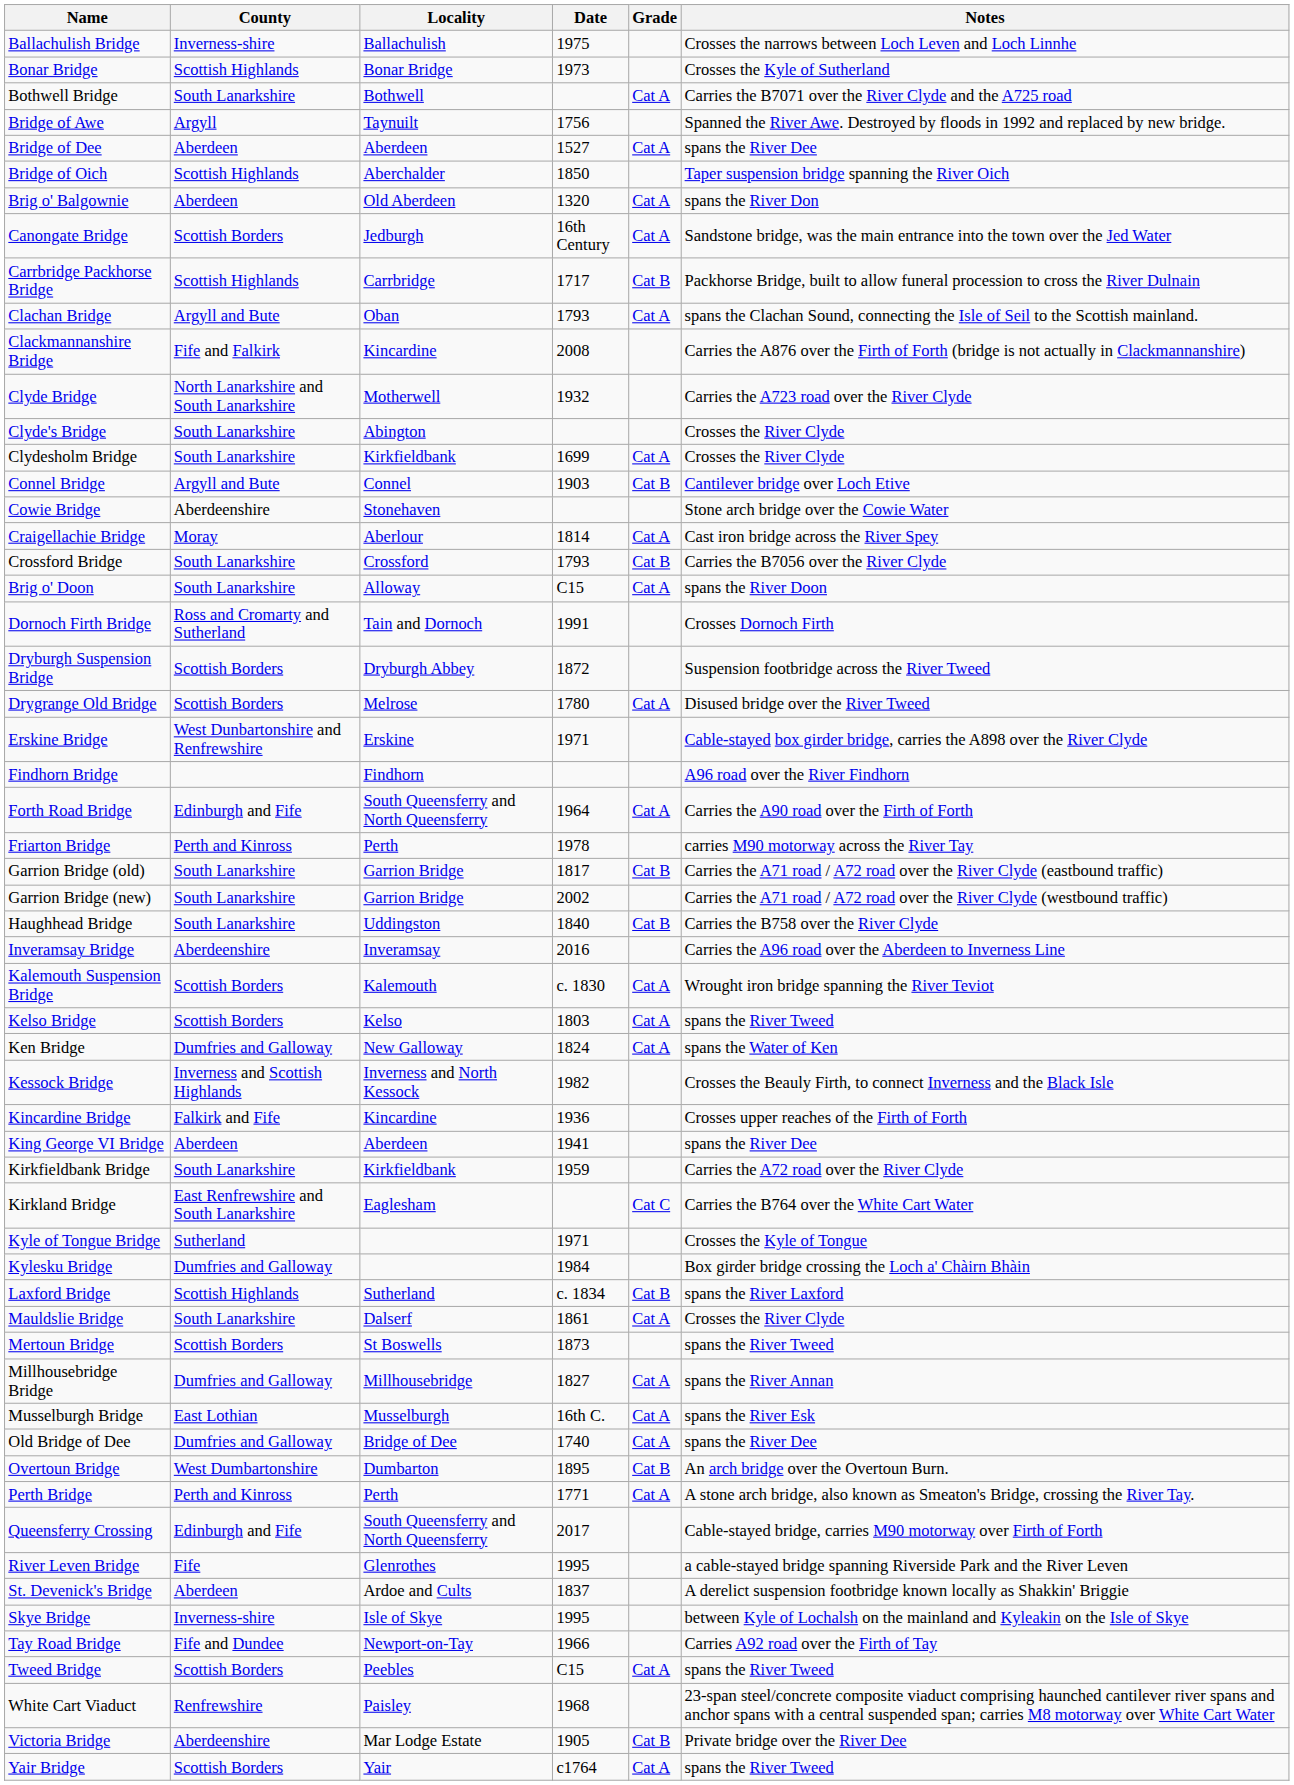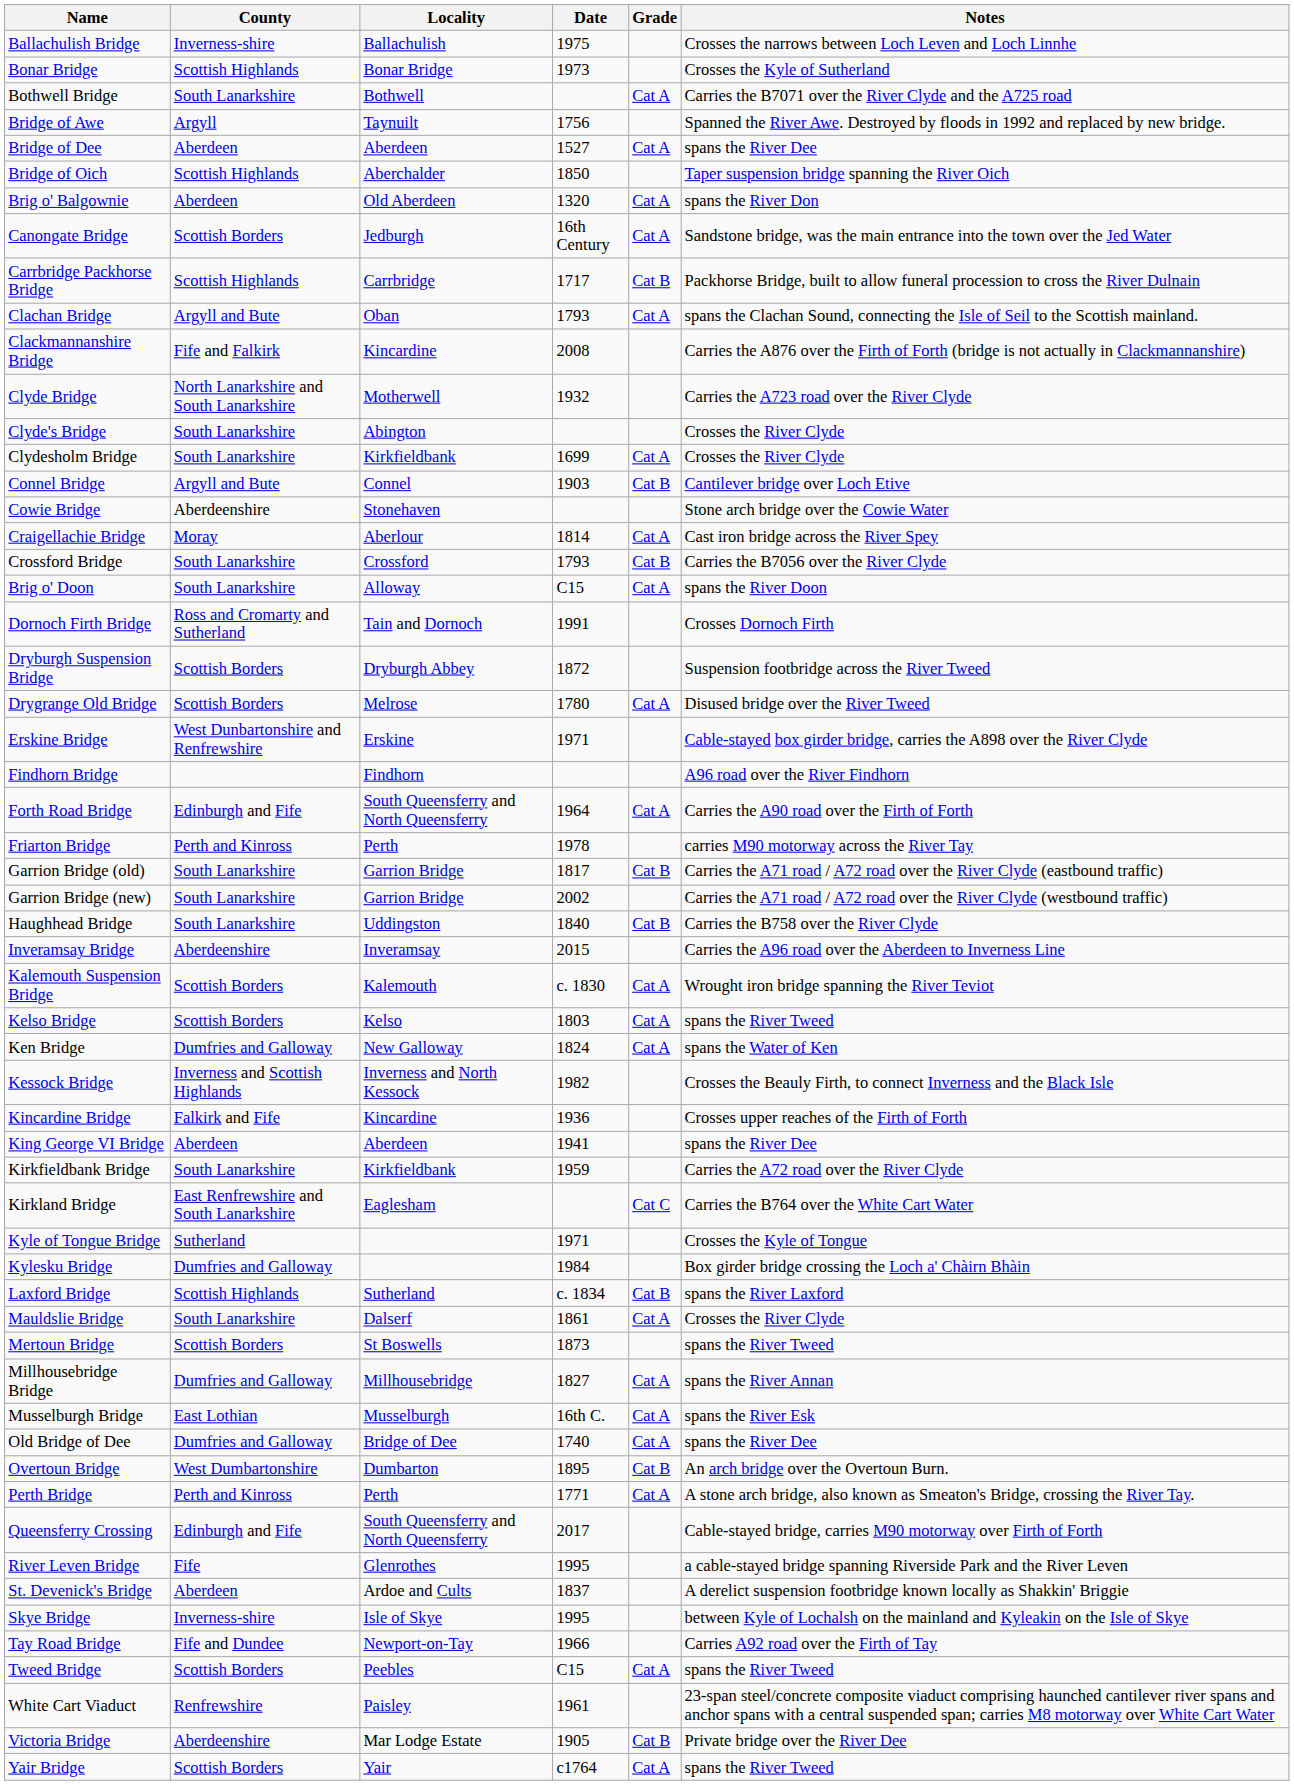 <table class="wikitable sortable">
 <tr>
 <th>Name</th>
 <th>County</th>
 <th>Locality</th>
 <th>Date</th>
 <th>Grade</th>
 <th class="unsortable">Notes</th>
 </tr>
 <tr>
 <td><a href='#'>Ballachulish Bridge</a></td>
 <td><a href='#'>Inverness-shire</a></td>
 <td><a href='#'>Ballachulish</a></td>
 <td>1975</td>
 <td></td>
 <td>Crosses the narrows between <a href='#'>Loch Leven</a> and <a href='#'>Loch Linnhe</a></td>
 </tr>
 <tr>
 <td><a href='#'>Bonar Bridge</a></td>
 <td><a href='#'>Scottish Highlands</a></td>
 <td><a href='#'>Bonar Bridge</a></td>
 <td>1973</td>
 <td></td>
 <td>Crosses the <a href='#'>Kyle of Sutherland</a></td>
 </tr>
 <tr>
 <td>Bothwell Bridge</td>
 <td><a href='#'>South Lanarkshire</a></td>
 <td><a href='#'>Bothwell</a></td>
 <td></td>
 <td><a href='#'>Cat A</a></td>
 <td>Carries the B7071 over the <a href='#'>River Clyde</a> and the <a href='#'>A725 road</a></td>
 </tr>
 <tr>
 <td><a href='#'>Bridge of Awe</a></td>
 <td><a href='#'>Argyll</a></td>
 <td><a href='#'>Taynuilt</a></td>
 <td>1756</td>
 <td></td>
 <td>Spanned the <a href='#'>River Awe</a>. Destroyed by floods in 1992 and replaced by new bridge.</td>
 </tr>
 <tr>
 <td><a href='#'>Bridge of Dee</a></td>
 <td><a href='#'>Aberdeen</a></td>
 <td><a href='#'>Aberdeen</a></td>
 <td>1527</td>
 <td><a href='#'>Cat A</a></td>
 <td>spans the <a href='#'>River Dee</a></td>
 </tr>
 <tr>
 <td><a href='#'>Bridge of Oich</a></td>
 <td><a href='#'>Scottish Highlands</a></td>
 <td><a href='#'>Aberchalder</a></td>
 <td>1850</td>
 <td></td>
 <td><a href='#'>Taper suspension bridge</a> spanning the <a href='#'>River Oich</a></td>
 </tr>
 <tr>
 <td><a href='#'>Brig o' Balgownie</a></td>
 <td><a href='#'>Aberdeen</a></td>
 <td><a href='#'>Old Aberdeen</a></td>
 <td>1320</td>
 <td><a href='#'>Cat A</a></td>
 <td>spans the <a href='#'>River Don</a></td>
 </tr>
 <tr>
 <td><a href='#'>Canongate Bridge</a></td>
 <td><a href='#'>Scottish Borders</a></td>
 <td><a href='#'>Jedburgh</a></td>
 <td>16th Century</td>
 <td><a href='#'>Cat A</a></td>
 <td>Sandstone bridge, was the main entrance into the town over the <a href='#'>Jed Water</a></td>
 </tr>
 <tr>
 <td><a href='#'>Carrbridge Packhorse Bridge</a></td>
 <td><a href='#'>Scottish Highlands</a></td>
 <td><a href='#'>Carrbridge</a></td>
 <td>1717</td>
 <td><a href='#'>Cat B</a></td>
 <td>Packhorse Bridge, built to allow funeral procession to cross the <a href='#'>River Dulnain</a></td>
 </tr>
 <tr>
 <td><a href='#'>Clachan Bridge</a></td>
 <td><a href='#'>Argyll and Bute</a></td>
 <td><a href='#'>Oban</a></td>
 <td>1793</td>
 <td><a href='#'>Cat A</a></td>
 <td>spans the Clachan Sound, connecting the <a href='#'>Isle of Seil</a> to the Scottish mainland.</td>
 </tr>
 <tr>
 <td><a href='#'>Clackmannanshire Bridge</a></td>
 <td><a href='#'>Fife</a> and <a href='#'>Falkirk</a></td>
 <td><a href='#'>Kincardine</a></td>
 <td>2008</td>
 <td></td>
 <td>Carries the A876 over the <a href='#'>Firth of Forth</a> (bridge is not actually in <a href='#'>Clackmannanshire</a>)</td>
 </tr>
 <tr>
 <td><a href='#'>Clyde Bridge</a></td>
 <td><a href='#'>North Lanarkshire</a> and <a href='#'>South Lanarkshire</a></td>
 <td><a href='#'>Motherwell</a></td>
 <td>1932</td>
 <td></td>
 <td>Carries the <a href='#'>A723 road</a> over the <a href='#'>River Clyde</a></td>
 </tr>
 <tr>
 <td><a href='#'>Clyde's Bridge</a></td>
 <td><a href='#'>South Lanarkshire</a></td>
 <td><a href='#'>Abington</a></td>
 <td></td>
 <td></td>
 <td>Crosses the <a href='#'>River Clyde</a></td>
 </tr>
 <tr>
 <td>Clydesholm Bridge</td>
 <td><a href='#'>South Lanarkshire</a></td>
 <td><a href='#'>Kirkfieldbank</a></td>
 <td>1699</td>
 <td><a href='#'>Cat A</a></td>
 <td>Crosses the <a href='#'>River Clyde</a></td>
 </tr>
 <tr>
 <td><a href='#'>Connel Bridge</a></td>
 <td><a href='#'>Argyll and Bute</a></td>
 <td><a href='#'>Connel</a></td>
 <td>1903</td>
 <td><a href='#'>Cat B</a></td>
 <td><a href='#'>Cantilever bridge</a> over <a href='#'>Loch Etive</a></td>
 </tr>
 <tr>
 <td><a href='#'>Cowie Bridge</a></td>
 <td>Aberdeenshire</td>
 <td><a href='#'>Stonehaven</a></td>
 <td></td>
 <td></td>
 <td>Stone arch bridge over the <a href='#'>Cowie Water</a></td>
 </tr>
 <tr>
 <td><a href='#'>Craigellachie Bridge</a></td>
 <td><a href='#'>Moray</a></td>
 <td><a href='#'>Aberlour</a></td>
 <td>1814</td>
 <td><a href='#'>Cat A</a></td>
 <td>Cast iron bridge across the <a href='#'>River Spey</a></td>
 </tr>
 <tr>
 <td>Crossford Bridge</td>
 <td><a href='#'>South Lanarkshire</a></td>
 <td><a href='#'>Crossford</a></td>
 <td>1793</td>
 <td><a href='#'>Cat B</a></td>
 <td>Carries the B7056 over the <a href='#'>River Clyde</a></td>
 </tr>
 <tr>
 <td><a href='#'>Brig o' Doon</a></td>
 <td><a href='#'>South Lanarkshire</a></td>
 <td><a href='#'>Alloway</a></td>
 <td>C15</td>
 <td><a href='#'>Cat A</a></td>
 <td>spans the <a href='#'>River Doon</a></td>
 </tr>
 <tr>
 <td><a href='#'>Dornoch Firth Bridge</a></td>
 <td><a href='#'>Ross and Cromarty</a> and <a href='#'>Sutherland</a></td>
 <td><a href='#'>Tain</a> and <a href='#'>Dornoch</a></td>
 <td>1991</td>
 <td></td>
 <td>Crosses <a href='#'>Dornoch Firth</a></td>
 </tr>
 <tr>
 <td><a href='#'>Dryburgh Suspension Bridge</a></td>
 <td><a href='#'>Scottish Borders</a></td>
 <td><a href='#'>Dryburgh Abbey</a></td>
 <td>1872</td>
 <td></td>
 <td>Suspension footbridge across the <a href='#'>River Tweed</a></td>
 </tr>
 <tr>
 <td><a href='#'>Drygrange Old Bridge</a></td>
 <td><a href='#'>Scottish Borders</a></td>
 <td><a href='#'>Melrose</a></td>
 <td>1780</td>
 <td><a href='#'>Cat A</a></td>
 <td>Disused bridge over the <a href='#'>River Tweed</a></td>
 </tr>
 <tr>
 <td><a href='#'>Erskine Bridge</a></td>
 <td><a href='#'>West Dunbartonshire</a> and <a href='#'>Renfrewshire</a></td>
 <td><a href='#'>Erskine</a></td>
 <td>1971</td>
 <td></td>
 <td><a href='#'>Cable-stayed</a> <a href='#'>box girder bridge</a>, carries the A898 over the <a href='#'>River Clyde</a></td>
 </tr>
 <tr>
 <td><a href='#'>Findhorn Bridge</a></td>
 <td></td>
 <td><a href='#'>Findhorn</a></td>
 <td></td>
 <td></td>
 <td><a href='#'>A96 road</a> over the <a href='#'>River Findhorn</a></td>
 </tr>
 <tr>
 <td><a href='#'>Forth Road Bridge</a></td>
 <td><a href='#'>Edinburgh</a> and <a href='#'>Fife</a></td>
 <td><a href='#'>South Queensferry</a> and <a href='#'>North Queensferry</a></td>
 <td>1964</td>
 <td><a href='#'>Cat A</a></td>
 <td>Carries the <a href='#'>A90 road</a> over the <a href='#'>Firth of Forth</a></td>
 </tr>
 <tr>
 <td><a href='#'>Friarton Bridge</a></td>
 <td><a href='#'>Perth and Kinross</a></td>
 <td><a href='#'>Perth</a></td>
 <td>1978</td>
 <td></td>
 <td>carries <a href='#'>M90 motorway</a> across the <a href='#'>River Tay</a></td>
 </tr>
 <tr>
 <td>Garrion Bridge (old)</td>
 <td><a href='#'>South Lanarkshire</a></td>
 <td><a href='#'>Garrion Bridge</a></td>
 <td>1817</td>
 <td><a href='#'>Cat B</a></td>
 <td>Carries the <a href='#'>A71 road</a> / <a href='#'>A72 road</a> over the <a href='#'>River Clyde</a> (eastbound traffic)</td>
 </tr>
 <tr>
 <td>Garrion Bridge (new)</td>
 <td><a href='#'>South Lanarkshire</a></td>
 <td><a href='#'>Garrion Bridge</a></td>
 <td>2002</td>
 <td></td>
 <td>Carries the <a href='#'>A71 road</a> / <a href='#'>A72 road</a> over the <a href='#'>River Clyde</a> (westbound traffic)</td>
 </tr>
 <tr>
 <td>Haughhead Bridge</td>
 <td><a href='#'>South Lanarkshire</a></td>
 <td><a href='#'>Uddingston</a></td>
 <td>1840</td>
 <td><a href='#'>Cat B</a></td>
 <td>Carries the B758 over the <a href='#'>River Clyde</a></td>
 </tr>
 <tr>
 <td><a href='#'>Inveramsay Bridge</a></td>
 <td><a href='#'>Aberdeenshire</a></td>
 <td><a href='#'>Inveramsay</a></td>
-<td>2016</td>
+<td>2015</td>
 <td></td>
 <td>Carries the <a href='#'>A96 road</a> over the <a href='#'>Aberdeen to Inverness Line</a></td>
 </tr>
 <tr>
 <td><a href='#'>Kalemouth Suspension Bridge</a></td>
 <td><a href='#'>Scottish Borders</a></td>
 <td><a href='#'>Kalemouth</a></td>
 <td>c. 1830</td>
 <td><a href='#'>Cat A</a></td>
 <td>Wrought iron bridge spanning the <a href='#'>River Teviot</a></td>
 </tr>
 <tr>
 <td><a href='#'>Kelso Bridge</a></td>
 <td><a href='#'>Scottish Borders</a></td>
 <td><a href='#'>Kelso</a></td>
 <td>1803</td>
 <td><a href='#'>Cat A</a></td>
 <td>spans the <a href='#'>River Tweed</a></td>
 </tr>
 <tr>
 <td>Ken Bridge</td>
 <td><a href='#'>Dumfries and Galloway</a></td>
 <td><a href='#'>New Galloway</a></td>
 <td>1824</td>
 <td><a href='#'>Cat A</a></td>
 <td>spans the <a href='#'>Water of Ken</a></td>
 </tr>
 <tr>
 <td><a href='#'>Kessock Bridge</a></td>
 <td><a href='#'>Inverness</a> and <a href='#'>Scottish Highlands</a></td>
 <td><a href='#'>Inverness</a> and <a href='#'>North Kessock</a></td>
 <td>1982</td>
 <td></td>
 <td>Crosses the Beauly Firth, to connect <a href='#'>Inverness</a> and the <a href='#'>Black Isle</a></td>
 </tr>
 <tr>
 <td><a href='#'>Kincardine Bridge</a></td>
 <td><a href='#'>Falkirk</a> and <a href='#'>Fife</a></td>
 <td><a href='#'>Kincardine</a></td>
 <td>1936</td>
 <td></td>
 <td>Crosses upper reaches of the <a href='#'>Firth of Forth</a></td>
 </tr>
 <tr>
 <td><a href='#'>King George VI Bridge</a></td>
 <td><a href='#'>Aberdeen</a></td>
 <td><a href='#'>Aberdeen</a></td>
 <td>1941</td>
 <td></td>
 <td>spans the <a href='#'>River Dee</a></td>
 </tr>
 <tr>
 <td>Kirkfieldbank Bridge</td>
 <td><a href='#'>South Lanarkshire</a></td>
 <td><a href='#'>Kirkfieldbank</a></td>
 <td>1959</td>
 <td></td>
 <td>Carries the <a href='#'>A72 road</a> over the <a href='#'>River Clyde</a></td>
 </tr>
 <tr>
 <td>Kirkland Bridge</td>
 <td><a href='#'>East Renfrewshire</a> and <a href='#'>South Lanarkshire</a></td>
 <td><a href='#'>Eaglesham</a></td>
 <td></td>
 <td><a href='#'>Cat C</a></td>
 <td>Carries the B764 over the <a href='#'>White Cart Water</a></td>
 </tr>
 <tr>
 <td><a href='#'>Kyle of Tongue Bridge</a></td>
 <td><a href='#'>Sutherland</a></td>
 <td></td>
 <td>1971</td>
 <td></td>
 <td>Crosses the <a href='#'>Kyle of Tongue</a></td>
 </tr>
 <tr>
 <td><a href='#'>Kylesku Bridge</a></td>
 <td><a href='#'>Dumfries and Galloway</a></td>
 <td></td>
 <td>1984</td>
 <td></td>
 <td>Box girder bridge crossing the <a href='#'>Loch a' Chàirn Bhàin</a></td>
 </tr>
 <tr>
 <td><a href='#'>Laxford Bridge</a></td>
 <td><a href='#'>Scottish Highlands</a></td>
 <td><a href='#'>Sutherland</a></td>
 <td>c. 1834</td>
 <td><a href='#'>Cat B</a></td>
 <td>spans the <a href='#'>River Laxford</a></td>
 </tr>
 <tr>
 <td><a href='#'>Mauldslie Bridge</a></td>
 <td><a href='#'>South Lanarkshire</a></td>
 <td><a href='#'>Dalserf</a></td>
 <td>1861</td>
 <td><a href='#'>Cat A</a></td>
 <td>Crosses the <a href='#'>River Clyde</a></td>
 </tr>
 <tr>
 <td><a href='#'>Mertoun Bridge</a></td>
 <td><a href='#'>Scottish Borders</a></td>
 <td><a href='#'>St Boswells</a></td>
 <td>1873</td>
 <td></td>
 <td>spans the <a href='#'>River Tweed</a></td>
 </tr>
 <tr>
 <td>Millhousebridge Bridge</td>
 <td><a href='#'>Dumfries and Galloway</a></td>
 <td><a href='#'>Millhousebridge</a></td>
 <td>1827</td>
 <td><a href='#'>Cat A</a></td>
 <td>spans the <a href='#'>River Annan</a></td>
 </tr>
 <tr>
 <td>Musselburgh Bridge</td>
 <td><a href='#'>East Lothian</a></td>
 <td><a href='#'>Musselburgh</a></td>
 <td>16th C.</td>
 <td><a href='#'>Cat A</a></td>
 <td>spans the <a href='#'>River Esk</a></td>
 </tr>
 <tr>
 <td>Old Bridge of Dee</td>
 <td><a href='#'>Dumfries and Galloway</a></td>
 <td><a href='#'>Bridge of Dee</a></td>
 <td>1740</td>
 <td><a href='#'>Cat A</a></td>
 <td>spans the <a href='#'>River Dee</a></td>
 </tr>
 <tr>
 <td><a href='#'>Overtoun Bridge</a></td>
 <td><a href='#'>West Dumbartonshire</a></td>
 <td><a href='#'>Dumbarton</a></td>
 <td>1895</td>
 <td><a href='#'>Cat B</a></td>
 <td>An <a href='#'>arch bridge</a> over the Overtoun Burn.</td>
 </tr>
 <tr>
 <td><a href='#'>Perth Bridge</a></td>
 <td><a href='#'>Perth and Kinross</a></td>
 <td><a href='#'>Perth</a></td>
 <td>1771</td>
 <td><a href='#'>Cat A</a></td>
 <td>A stone arch bridge, also known as Smeaton's Bridge, crossing the <a href='#'>River Tay</a>.</td>
 </tr>
 <tr>
 <td><a href='#'>Queensferry Crossing</a></td>
 <td><a href='#'>Edinburgh</a> and <a href='#'>Fife</a></td>
 <td><a href='#'>South Queensferry</a> and <a href='#'>North Queensferry</a></td>
 <td>2017</td>
 <td></td>
 <td>Cable-stayed bridge, carries <a href='#'>M90 motorway</a> over <a href='#'>Firth of Forth</a></td>
 </tr>
 <tr>
 <td><a href='#'>River Leven Bridge</a></td>
 <td><a href='#'>Fife</a></td>
 <td><a href='#'>Glenrothes</a></td>
 <td>1995</td>
 <td></td>
 <td>a cable-stayed bridge spanning Riverside Park and the River Leven</td>
 </tr>
 <tr>
 <td><a href='#'>St. Devenick's Bridge</a></td>
 <td><a href='#'>Aberdeen</a></td>
 <td>Ardoe and <a href='#'>Cults</a></td>
 <td>1837</td>
 <td></td>
 <td>A derelict suspension footbridge known locally as Shakkin' Briggie</td>
 </tr>
 <tr>
 <td><a href='#'>Skye Bridge</a></td>
 <td><a href='#'>Inverness-shire</a></td>
 <td><a href='#'>Isle of Skye</a></td>
 <td>1995</td>
 <td></td>
 <td>between <a href='#'>Kyle of Lochalsh</a> on the mainland and <a href='#'>Kyleakin</a> on the <a href='#'>Isle of Skye</a></td>
 </tr>
 <tr>
 <td><a href='#'>Tay Road Bridge</a></td>
 <td><a href='#'>Fife</a> and <a href='#'>Dundee</a></td>
 <td><a href='#'>Newport-on-Tay</a></td>
 <td>1966</td>
 <td></td>
 <td>Carries <a href='#'>A92 road</a> over the <a href='#'>Firth of Tay</a></td>
 </tr>
 <tr>
 <td><a href='#'>Tweed Bridge</a></td>
 <td><a href='#'>Scottish Borders</a></td>
 <td><a href='#'>Peebles</a></td>
 <td>C15</td>
 <td><a href='#'>Cat A</a></td>
 <td>spans the <a href='#'>River Tweed</a></td>
 </tr>
 <tr>
 <td>White Cart Viaduct</td>
 <td><a href='#'>Renfrewshire</a></td>
 <td><a href='#'>Paisley</a></td>
-<td>1968</td>
+<td>1961</td>
 <td></td>
 <td>23-span steel/concrete composite viaduct comprising haunched cantilever river spans and anchor spans with a central suspended span; carries <a href='#'>M8 motorway</a> over <a href='#'>White Cart Water</a></td>
 </tr>
 <tr>
 <td><a href='#'>Victoria Bridge</a></td>
 <td><a href='#'>Aberdeenshire</a></td>
 <td>Mar Lodge Estate</td>
 <td>1905</td>
 <td><a href='#'>Cat B</a></td>
 <td>Private bridge over the <a href='#'>River Dee</a></td>
 </tr>
 <tr>
 <td><a href='#'>Yair Bridge</a></td>
 <td><a href='#'>Scottish Borders</a></td>
 <td><a href='#'>Yair</a></td>
 <td>c1764</td>
 <td><a href='#'>Cat A</a></td>
 <td>spans the <a href='#'>River Tweed</a></td>
 </tr>
 </table>
